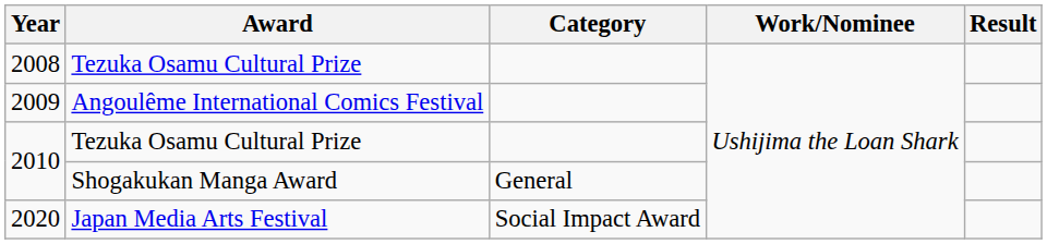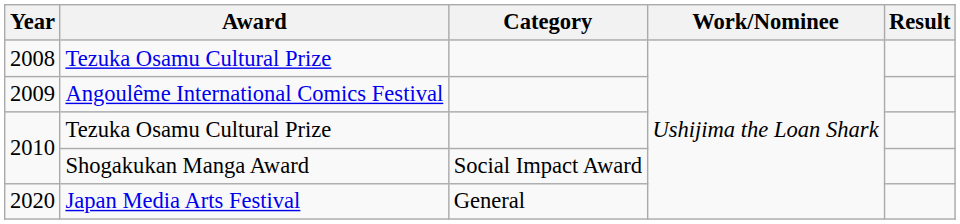 <table class="wikitable sortable">
 <tr>
 <th>Year</th>
 <th>Award</th>
 <th>Category</th>
 <th>Work/Nominee</th>
 <th>Result</th>
 </tr>
 <tr>
 <td rowspan=1; align="center">2008</td>
 <td><a href='#'>Tezuka Osamu Cultural Prize</a></td>
 <td></td>
 <td rowspan=5; align="center"><em>Ushijima the Loan Shark</em></td>
 <td></td>
 </tr>
 <tr>
 <td rowspan=1; align="center">2009</td>
 <td><a href='#'>Angoulême International Comics Festival</a></td>
 <td></td>
 <td></td>
 </tr>
 <tr>
 <td rowspan=2; align="center">2010</td>
 <td>Tezuka Osamu Cultural Prize</td>
 <td></td>
 <td></td>
 </tr>
 <tr>
 <td>Shogakukan Manga Award</td>
-<td>General</td>
+<td>Social Impact Award</td>
 <td></td>
 </tr>
 <tr>
 <td rowspan=1; align="center">2020</td>
 <td><a href='#'>Japan Media Arts Festival</a></td>
-<td>Social Impact Award</td>
+<td>General</td>
 <td></td>
 </tr>
 </table>
